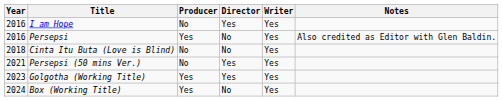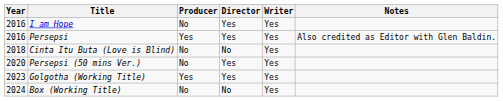 <table class="wikitable">
 <tr>
 <th>Year</th>
 <th>Title</th>
 <th>Producer</th>
 <th>Director</th>
 <th>Writer</th>
 <th>Notes</th>
 </tr>
 <tr>
 <td>2016</td>
 <td><em><a href='#'>I am Hope</a></em></td>
 <td>No</td>
 <td>Yes</td>
 <td>Yes</td>
 <td></td>
 </tr>
 <tr>
 <td>2016</td>
 <td><em>Persepsi</em></td>
 <td>Yes</td>
-<td>No</td>
+<td>Yes</td>
 <td>Yes</td>
 <td>Also credited as Editor with Glen Baldin.</td>
 </tr>
 <tr>
 <td>2018</td>
 <td><em>Cinta Itu Buta (Love is Blind)</em></td>
 <td>No</td>
 <td>No</td>
 <td>Yes</td>
 <td></td>
 </tr>
 <tr>
-<td>2021</td>
+<td>2020</td>
 <td><em>Persepsi (50 mins Ver.)</em></td>
 <td>No</td>
 <td>Yes</td>
 <td>Yes</td>
 <td></td>
 </tr>
 <tr>
 <td>2023</td>
 <td><em>Golgotha (Working Title)</em></td>
 <td>Yes</td>
 <td>Yes</td>
 <td>Yes</td>
 <td></td>
 </tr>
 <tr>
 <td>2024</td>
 <td><em>Box (Working Title)</em></td>
-<td>Yes</td>
+<td>No</td>
 <td>No</td>
 <td>Yes</td>
 <td></td>
 </tr>
 </table>
